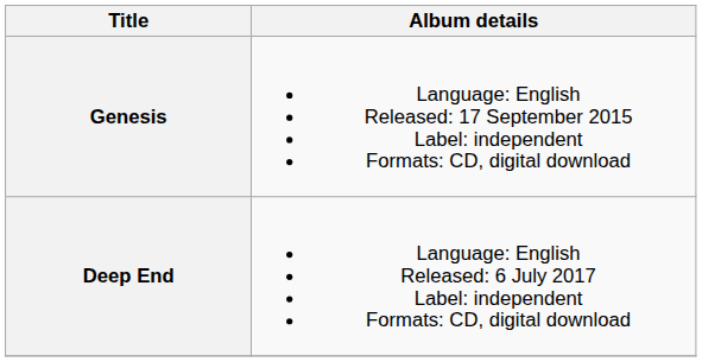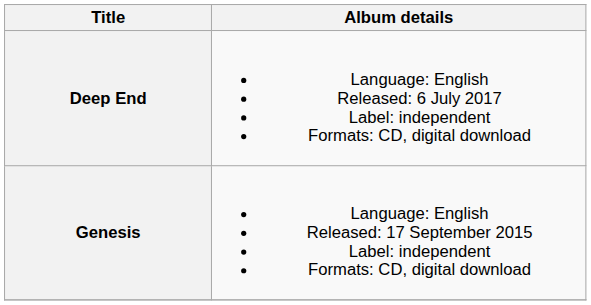 <table class="wikitable plainrowheaders" style="text-align:center;">
 <tr>
 <th rowspan="1" style="width:12em;">Title</th>
 <th rowspan="1" style="width:22em;">Album details</th>
 </tr>
 <tr>
+<th rowspan="1"><strong>Deep End</strong></th>
+<td><br><ul><li>Language: English</li><li>Released: 6 July 2017</li><li>Label: independent</li><li>Formats: CD, digital download</li></ul></td>
+</tr>
+<tr>
 <th rowspan="1"><strong>Genesis</strong></th>
 <td><br><ul><li>Language: English</li><li>Released: 17 September 2015</li><li>Label: independent</li><li>Formats: CD, digital download</li></ul></td>
 </tr>
 <tr>
-<th rowspan="1"><strong>Deep End</strong></th>
-<td><br><ul><li>Language: English</li><li>Released: 6 July 2017</li><li>Label: independent</li><li>Formats: CD, digital download</li></ul></td>
-</tr>
-<tr>
 </tr>
 </table>
